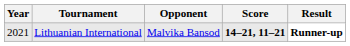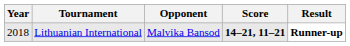 <table class="sortable wikitable" style="font-size: 90%;">
 <tr>
 <th>Year</th>
 <th>Tournament</th>
 <th>Opponent</th>
 <th>Score</th>
 <th>Result</th>
 </tr>
 <tr bgcolor="#E9E9E9">
-<td align="center">2021</td>
+<td align="center">2018</td>
 <td><a href='#'>Lithuanian International</a></td>
 <td> <a href='#'>Malvika Bansod</a></td>
 <td><strong>14–21, 11–21</strong></td>
 <td bgcolor="#FFFFFF"> <strong>Runner-up</strong></td>
 </tr>
 </table>
